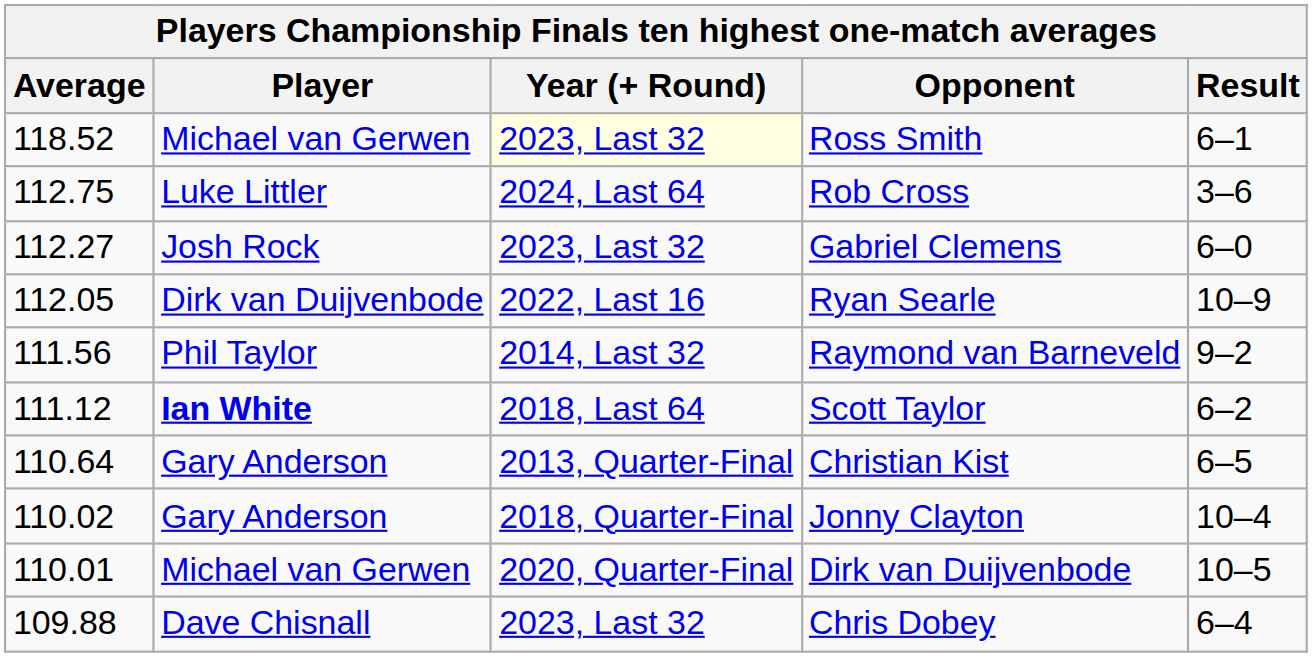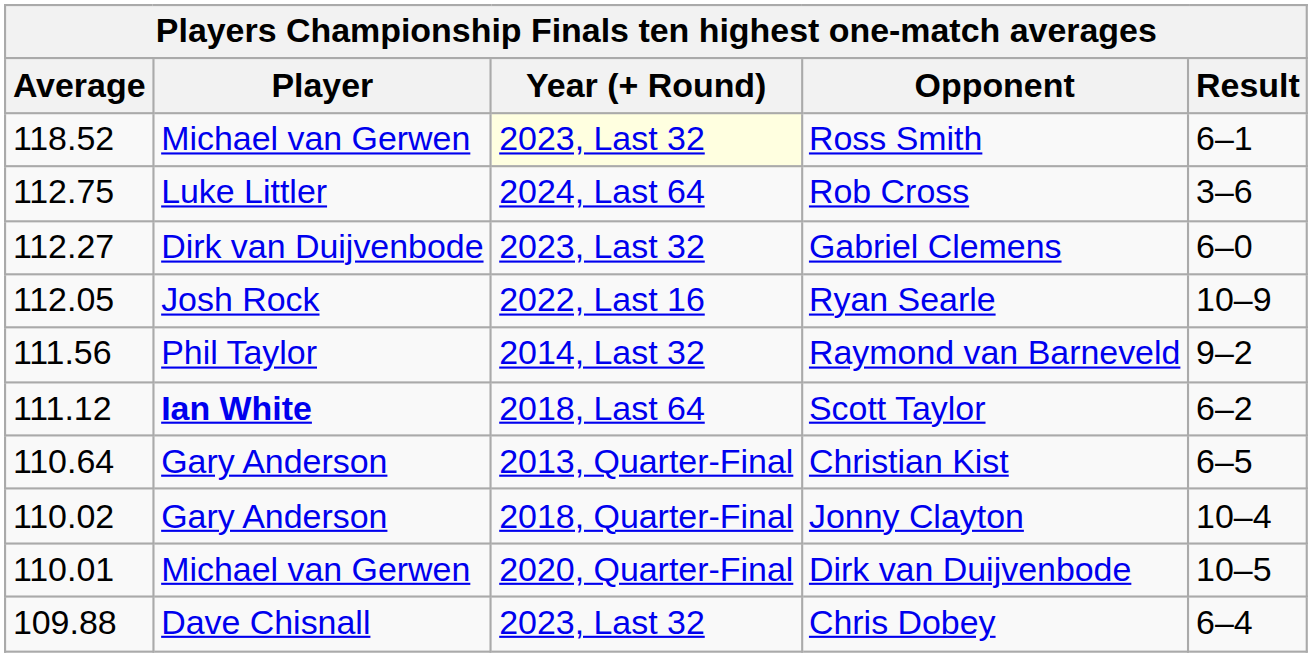 <table class="wikitable sortable">
 <tr>
 <th colspan=5>Players Championship Finals ten highest one-match averages</th>
 </tr>
 <tr>
 <th>Average</th>
 <th>Player</th>
 <th>Year (+ Round)</th>
 <th>Opponent</th>
 <th>Result</th>
 </tr>
 <tr>
 <td>118.52</td>
 <td> <a href='#'>Michael van Gerwen</a></td>
 <td style="background: lightyellow;"><a href='#'>2023, Last 32</a></td>
 <td> <a href='#'>Ross Smith</a></td>
 <td>6–1</td>
 </tr>
 <tr>
 <td>112.75</td>
 <td> <a href='#'>Luke Littler</a></td>
 <td><a href='#'>2024, Last 64</a></td>
 <td> <a href='#'>Rob Cross</a></td>
 <td>3–6</td>
 </tr>
 <tr>
 <td>112.27</td>
-<td> <a href='#'>Josh Rock</a></td>
+<td> <a href='#'>Dirk van Duijvenbode</a></td>
 <td><a href='#'>2023, Last 32</a></td>
 <td> <a href='#'>Gabriel Clemens</a></td>
 <td>6–0</td>
 </tr>
 <tr>
 <td>112.05</td>
-<td> <a href='#'>Dirk van Duijvenbode</a></td>
+<td> <a href='#'>Josh Rock</a></td>
 <td><a href='#'>2022, Last 16</a></td>
 <td> <a href='#'>Ryan Searle</a></td>
 <td>10–9</td>
 </tr>
 <tr>
 <td>111.56</td>
 <td> <a href='#'>Phil Taylor</a></td>
 <td><a href='#'>2014, Last 32</a></td>
 <td> <a href='#'>Raymond van Barneveld</a></td>
 <td>9–2</td>
 </tr>
 <tr>
 <td>111.12</td>
 <td><strong> <a href='#'>Ian White</a></strong></td>
 <td><a href='#'>2018, Last 64</a></td>
 <td> <a href='#'>Scott Taylor</a></td>
 <td>6–2</td>
 </tr>
 <tr>
 <td>110.64</td>
 <td> <a href='#'>Gary Anderson</a></td>
 <td><a href='#'>2013, Quarter-Final</a></td>
 <td> <a href='#'>Christian Kist</a></td>
 <td>6–5</td>
 </tr>
 <tr>
 <td>110.02</td>
 <td> <a href='#'>Gary Anderson</a></td>
 <td><a href='#'>2018, Quarter-Final</a></td>
 <td> <a href='#'>Jonny Clayton</a></td>
 <td>10–4</td>
 </tr>
 <tr>
 <td>110.01</td>
 <td> <a href='#'>Michael van Gerwen</a></td>
 <td><a href='#'>2020, Quarter-Final</a></td>
 <td> <a href='#'>Dirk van Duijvenbode</a></td>
 <td>10–5</td>
 </tr>
 <tr>
 <td>109.88</td>
 <td> <a href='#'>Dave Chisnall</a></td>
 <td><a href='#'>2023, Last 32</a></td>
 <td> <a href='#'>Chris Dobey</a></td>
 <td>6–4</td>
 </tr>
 </table>
